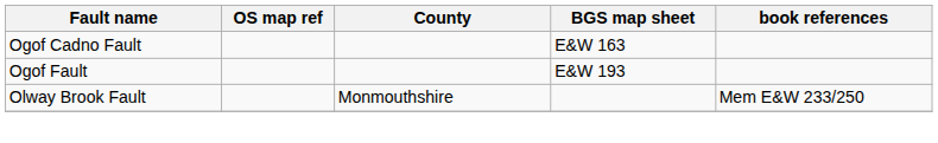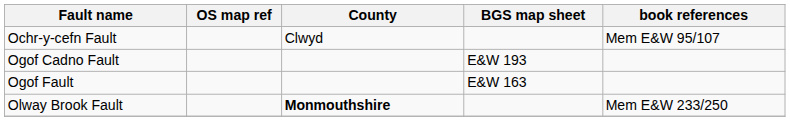 <table class="wikitable">
 <tr>
 <th width="200pt">Fault name</th>
 <th width="100pt">OS map ref</th>
 <th width="200pt">County</th>
 <th width="150pt">BGS map sheet</th>
 <th width="200pt">book references</th>
 </tr>
 <tr>
+<td>Ochr-y-cefn Fault</td>
+<td></td>
+<td>Clwyd</td>
+<td></td>
+<td>Mem E&W 95/107</td>
+</tr>
+<tr>
 <td>Ogof Cadno Fault</td>
+<td></td>
+<td></td>
+<td>E&W 193</td>
+<td></td>
+</tr>
+<tr>
+<td>Ogof Fault</td>
 <td></td>
 <td></td>
 <td>E&W 163</td>
 <td></td>
 </tr>
 <tr>
-<td>Ogof Fault</td>
-<td></td>
-<td></td>
-<td>E&W 193</td>
-<td></td>
-</tr>
-<tr>
 <td>Olway Brook Fault</td>
 <td></td>
-<td>Monmouthshire</td>
+<td><strong>Monmouthshire</strong></td>
 <td></td>
 <td>Mem E&W 233/250</td>
 </tr>
 <tr>
 </tr>
 </table>
